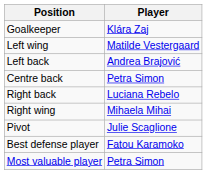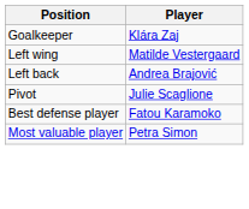 <table class="wikitable">
 <tr>
 <th>Position</th>
 <th>Player</th>
 </tr>
 <tr>
 <td>Goalkeeper</td>
 <td> <a href='#'>Klára Zaj</a></td>
 </tr>
 <tr>
 <td>Left wing</td>
 <td> <a href='#'>Matilde Vestergaard</a></td>
 </tr>
 <tr>
 <td>Left back</td>
 <td> <a href='#'>Andrea Brajović</a></td>
 </tr>
 <tr>
-<td>Centre back</td>
-<td> <a href='#'>Petra Simon</a></td>
-</tr>
-<tr>
-<td>Right back</td>
-<td> <a href='#'>Luciana Rebelo</a></td>
-</tr>
-<tr>
-<td>Right wing</td>
-<td> <a href='#'>Mihaela Mihai</a></td>
-</tr>
-<tr>
 <td>Pivot</td>
 <td> <a href='#'>Julie Scaglione</a></td>
 </tr>
 <tr>
 <td>Best defense player</td>
 <td> <a href='#'>Fatou Karamoko</a></td>
 </tr>
 <tr>
 <td><a href='#'>Most valuable player</a></td>
 <td> <a href='#'>Petra Simon</a></td>
 </tr>
 </table>
